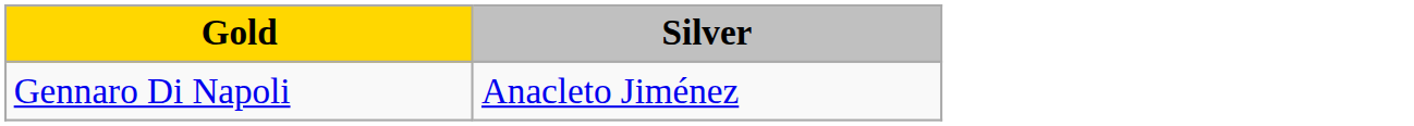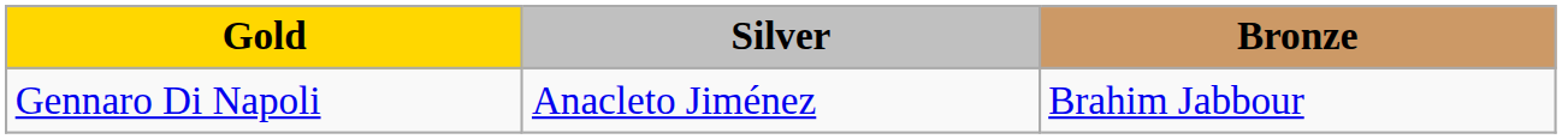 <table class="wikitable" style="text-align:left">
 <tr align="center">
 <td width=200 bgcolor=gold><strong>Gold</strong></td>
 <td width=200 bgcolor=silver><strong>Silver</strong></td>
+<td width=200 bgcolor=CC9966><strong>Bronze</strong></td>
 </tr>
 <tr>
 <td><a href='#'>Gennaro Di Napoli</a><br><em></em></td>
 <td><a href='#'>Anacleto Jiménez</a><br><em></em></td>
+<td><a href='#'>Brahim Jabbour</a><br><em></em></td>
 </tr>
 </table>
